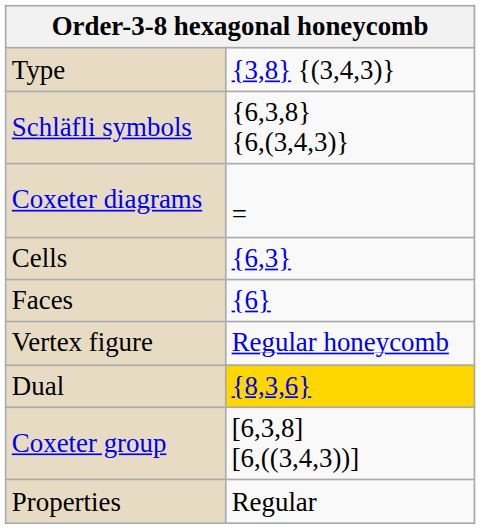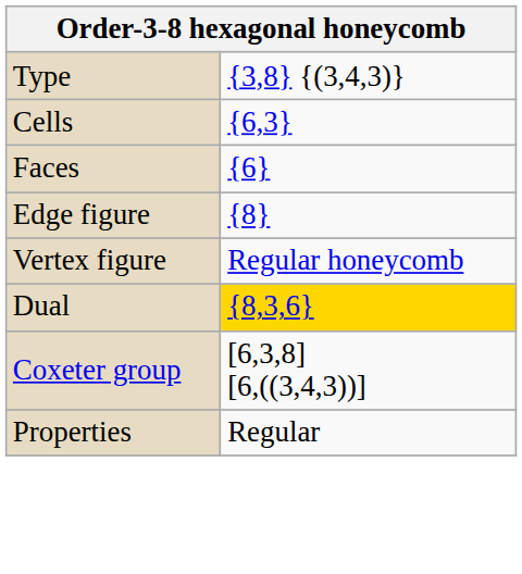 <table class="wikitable" align="right" style="margin-left:10px" width=280>
 <tr>
 <th bgcolor=#e7dcc3 colspan=2>Order-3-8 hexagonal honeycomb</th>
 </tr>
 <tr>
 <td bgcolor=#e7dcc3>Type</td>
 <td><a href='#'>{3,8}</a> {(3,4,3)}<br></td>
 </tr>
 <tr>
-<td bgcolor=#e7dcc3><a href='#'>Schläfli symbols</a></td>
-<td>{6,3,8}<br>{6,(3,4,3)}</td>
-</tr>
-<tr>
-<td bgcolor=#e7dcc3><a href='#'>Coxeter diagrams</a></td>
-<td><br> = </td>
-</tr>
-<tr>
 <td bgcolor=#e7dcc3>Cells</td>
 <td><a href='#'>{6,3}</a> </td>
 </tr>
 <tr>
 <td bgcolor=#e7dcc3>Faces</td>
 <td><a href='#'>{6}</a></td>
+</tr>
+<tr>
+<td bgcolor=#e7dcc3>Edge figure</td>
+<td><a href='#'>{8}</a></td>
 </tr>
 <tr>
 <td bgcolor=#e7dcc3>Vertex figure</td>
 <td><a href='#'>Regular honeycomb</a></td>
 </tr>
 <tr>
 <td bgcolor=#e7dcc3>Dual</td>
 <td style="background: gold;"><a href='#'>{8,3,6}</a></td>
 </tr>
 <tr>
 <td bgcolor=#e7dcc3><a href='#'>Coxeter group</a></td>
 <td>[6,3,8]<br>[6,((3,4,3))]</td>
 </tr>
 <tr>
 <td bgcolor=#e7dcc3>Properties</td>
 <td>Regular</td>
 </tr>
 </table>
